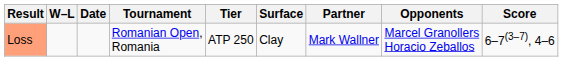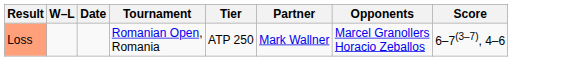 <table class="sortable wikitable nowrap">
 <tr>
 <th>Result</th>
 <th class="unsortable">W–L</th>
 <th>Date</th>
 <th>Tournament</th>
 <th>Tier</th>
-<th>Surface</th>
 <th>Partner</th>
 <th>Opponents</th>
 <th class="unsortable">Score</th>
 </tr>
 <tr>
 <td style="background:#ffa07a">Loss</td>
 <td></td>
 <td><a href='#'></a></td>
 <td><a href='#'>Romanian Open</a>, <br> Romania</td>
 <td>ATP 250</td>
-<td>Clay</td>
 <td> <a href='#'>Mark Wallner</a></td>
 <td> <a href='#'>Marcel Granollers</a><br> <a href='#'>Horacio Zeballos</a></td>
 <td>6–7<sup>(3–7)</sup>, 4–6</td>
 </tr>
 </table>
